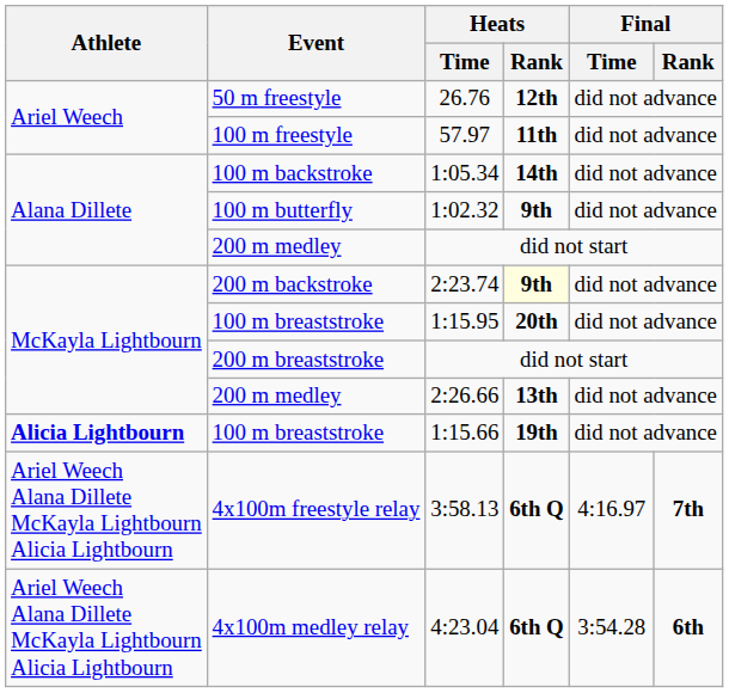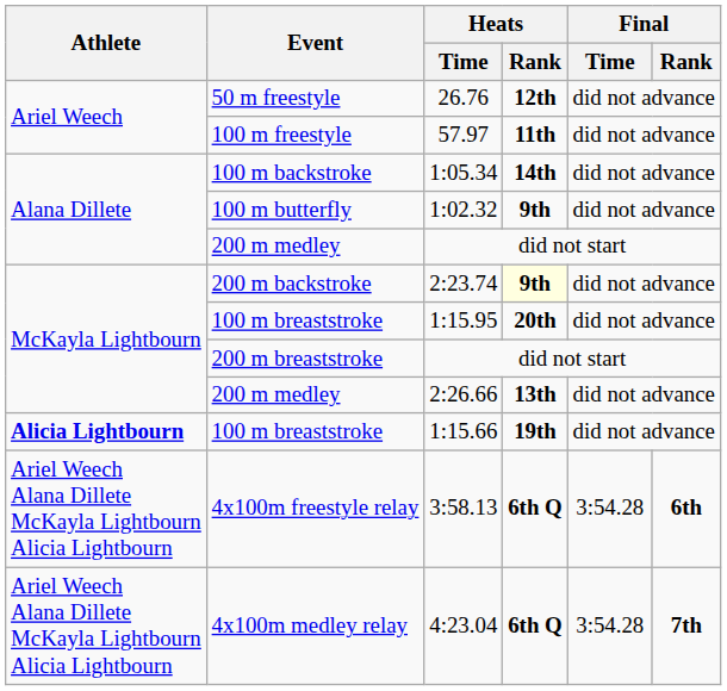 <table class=wikitable style="font-size:90%">
 <tr>
 <th rowspan="2">Athlete</th>
 <th rowspan="2">Event</th>
 <th colspan="2">Heats</th>
 <th colspan="2">Final</th>
 </tr>
 <tr>
 <th>Time</th>
 <th>Rank</th>
 <th>Time</th>
 <th>Rank</th>
 </tr>
 <tr>
 <td rowspan="2"><a href='#'>Ariel Weech</a></td>
 <td><a href='#'>50 m freestyle</a></td>
 <td align=center>26.76</td>
 <td align=center><strong>12th</strong></td>
 <td align=center colspan=2>did not advance</td>
 </tr>
 <tr>
 <td><a href='#'>100 m freestyle</a></td>
 <td align=center>57.97</td>
 <td align=center><strong>11th</strong></td>
 <td align=center colspan=2>did not advance</td>
 </tr>
 <tr>
 <td rowspan="3"><a href='#'>Alana Dillete</a></td>
 <td><a href='#'>100 m backstroke</a></td>
 <td align=center>1:05.34</td>
 <td align=center><strong>14th</strong></td>
 <td align=center colspan=2>did not advance</td>
 </tr>
 <tr>
 <td><a href='#'>100 m butterfly</a></td>
 <td align=center>1:02.32</td>
 <td align=center><strong>9th</strong></td>
 <td align=center colspan=2>did not advance</td>
 </tr>
 <tr>
 <td><a href='#'>200 m medley</a></td>
 <td align=center colspan=4>did not start</td>
 </tr>
 <tr>
 <td rowspan="4"><a href='#'>McKayla Lightbourn</a></td>
 <td><a href='#'>200 m backstroke</a></td>
 <td align=center>2:23.74</td>
 <td align=center style="background: lightyellow;"><strong>9th</strong></td>
 <td align=center colspan=2>did not advance</td>
 </tr>
 <tr>
 <td><a href='#'>100 m breaststroke</a></td>
 <td align=center>1:15.95</td>
 <td align=center><strong>20th</strong></td>
 <td align=center colspan=2>did not advance</td>
 </tr>
 <tr>
 <td><a href='#'>200 m breaststroke</a></td>
 <td align=center colspan=4>did not start</td>
 </tr>
 <tr>
 <td><a href='#'>200 m medley</a></td>
 <td align=center>2:26.66</td>
 <td align=center><strong>13th</strong></td>
 <td align=center colspan=2>did not advance</td>
 </tr>
 <tr>
 <td><strong><a href='#'>Alicia Lightbourn</a></strong></td>
 <td><a href='#'>100 m breaststroke</a></td>
 <td align=center>1:15.66</td>
 <td align=center><strong>19th</strong></td>
 <td align=center colspan=2>did not advance</td>
 </tr>
 <tr>
 <td><a href='#'>Ariel Weech</a><br><a href='#'>Alana Dillete</a><br><a href='#'>McKayla Lightbourn</a><br><a href='#'>Alicia Lightbourn</a></td>
 <td><a href='#'>4x100m freestyle relay</a></td>
 <td align=center>3:58.13</td>
 <td align=center><strong>6th Q</strong></td>
-<td align=center>4:16.97</td>
-<td align=center><strong>7th</strong></td>
+<td align=center>3:54.28</td>
+<td align=center><strong>6th</strong></td>
 </tr>
 <tr>
 <td><a href='#'>Ariel Weech</a><br><a href='#'>Alana Dillete</a><br><a href='#'>McKayla Lightbourn</a><br><a href='#'>Alicia Lightbourn</a></td>
 <td><a href='#'>4x100m medley relay</a></td>
 <td align=center>4:23.04</td>
 <td align=center><strong>6th Q</strong></td>
 <td align=center>3:54.28</td>
-<td align=center><strong>6th</strong></td>
+<td align=center><strong>7th</strong></td>
 </tr>
 </table>
